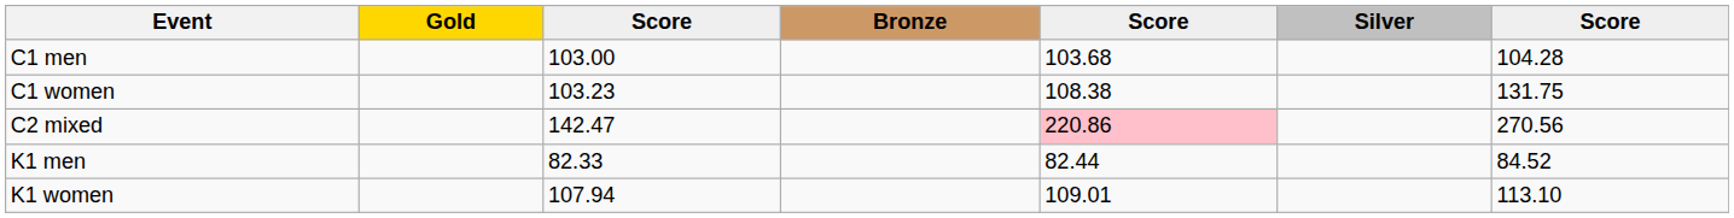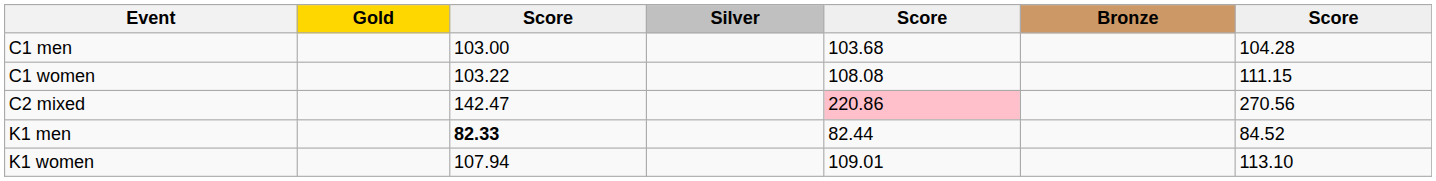 <table class="wikitable" width=100%>
 <tr>
 <th>Event</th>
 <td align=center bgcolor="gold"><strong>Gold</strong></td>
 <td align=center bgcolor="EFEFEF"><strong>Score</strong></td>
+<td align=center bgcolor="silver"><strong>Silver</strong></td>
+<td align=center bgcolor="EFEFEF"><strong>Score</strong></td>
 <td align=center bgcolor="CC9966"><strong>Bronze</strong></td>
-<td align=center bgcolor="EFEFEF"><strong>Score</strong></td>
-<td align=center bgcolor="silver"><strong>Silver</strong></td>
 <td align=center bgcolor="EFEFEF"><strong>Score</strong></td>
 </tr>
 <tr>
 <td>C1 men</td>
 <td></td>
 <td>103.00</td>
 <td></td>
 <td>103.68</td>
 <td></td>
 <td>104.28</td>
 </tr>
 <tr>
 <td>C1 women</td>
 <td></td>
-<td>103.23</td>
+<td>103.22</td>
 <td></td>
-<td>108.38</td>
+<td>108.08</td>
 <td></td>
-<td>131.75</td>
+<td>111.15</td>
 </tr>
 <tr>
 <td>C2 mixed</td>
 <td></td>
 <td>142.47</td>
 <td></td>
 <td style="background: pink;">220.86</td>
 <td></td>
 <td>270.56</td>
 </tr>
 <tr>
 <td>K1 men</td>
 <td></td>
-<td>82.33</td>
+<td><strong>82.33</strong></td>
 <td></td>
 <td>82.44</td>
 <td></td>
 <td>84.52</td>
 </tr>
 <tr>
 <td>K1 women</td>
 <td></td>
 <td>107.94</td>
 <td></td>
 <td>109.01</td>
 <td></td>
 <td>113.10</td>
 </tr>
 </table>
